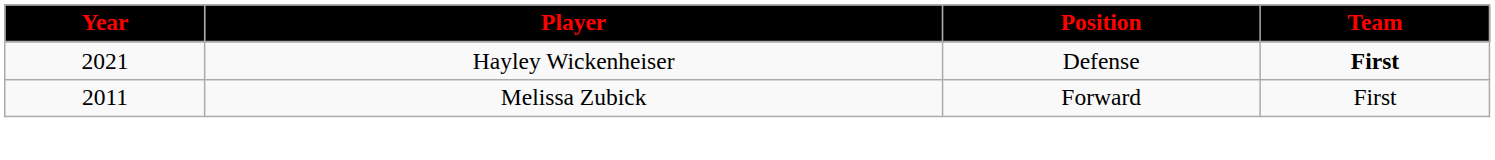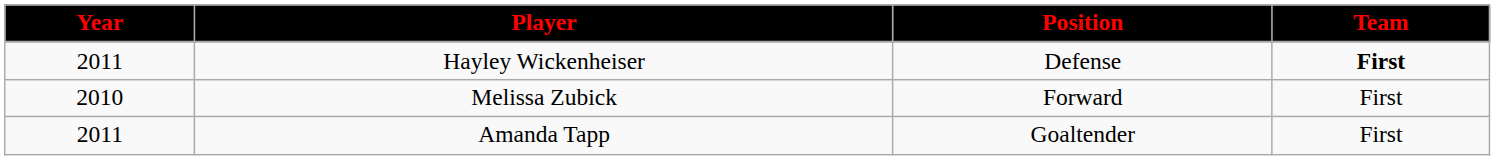 <table class="wikitable" width="80%">
 <tr align="center"  style="background:black;color:red;">
 <td><strong>Year</strong></td>
 <td><strong>Player</strong></td>
 <td><strong>Position</strong></td>
 <td><strong>Team</strong></td>
 </tr>
 <tr align="center" bgcolor="">
-<td>2021</td>
+<td>2011</td>
 <td>Hayley Wickenheiser</td>
 <td>Defense</td>
 <td><strong>First</strong></td>
 </tr>
 <tr align="center" bgcolor="">
-<td>2011</td>
+<td>2010</td>
 <td>Melissa Zubick</td>
 <td>Forward</td>
 <td>First</td>
 </tr>
+<tr align="center" bgcolor="">
+<td>2011</td>
+<td>Amanda Tapp</td>
+<td>Goaltender</td>
+<td>First</td>
+</tr>
 </table>
